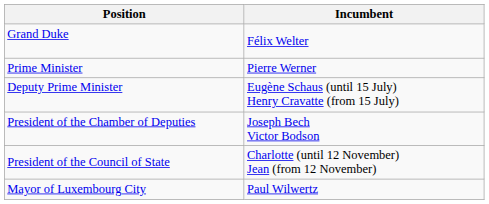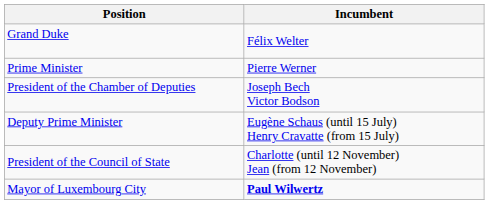 <table class="wikitable">
 <tr>
 <th width="300">Position</th>
 <th width="300">Incumbent</th>
 </tr>
 <tr>
 <td><a href='#'>Grand Duke</a> <br> <br></td>
 <td><a href='#'>Félix Welter</a></td>
 </tr>
 <tr>
 <td><a href='#'>Prime Minister</a></td>
 <td><a href='#'>Pierre Werner</a></td>
 </tr>
 <tr>
+<td><a href='#'>President of the Chamber of Deputies</a> <br> <br></td>
+<td><a href='#'>Joseph Bech</a> <br> <a href='#'>Victor Bodson</a></td>
+</tr>
+<tr>
 <td><a href='#'>Deputy Prime Minister</a> <br> <br></td>
 <td><a href='#'>Eugène Schaus</a> (until 15 July) <br> <a href='#'>Henry Cravatte</a> (from 15 July)</td>
-</tr>
-<tr>
-<td><a href='#'>President of the Chamber of Deputies</a> <br> <br></td>
-<td><a href='#'>Joseph Bech</a> <br> <a href='#'>Victor Bodson</a></td>
 </tr>
 <tr>
 <td><a href='#'>President of the Council of State</a></td>
 <td><a href='#'>Charlotte</a> (until 12 November) <br> <a href='#'>Jean</a> (from 12 November)</td>
 </tr>
 <tr>
 <td><a href='#'>Mayor of Luxembourg City</a></td>
-<td><a href='#'>Paul Wilwertz</a></td>
+<td><strong><a href='#'>Paul Wilwertz</a></strong></td>
 </tr>
 </table>
